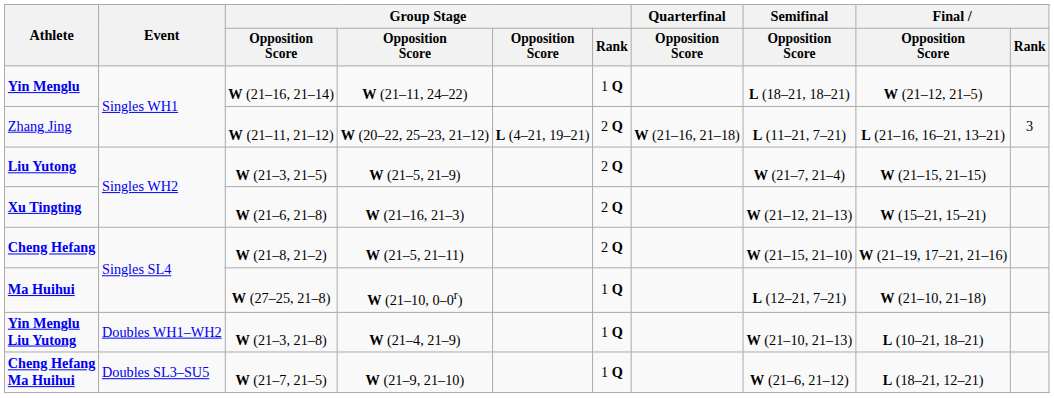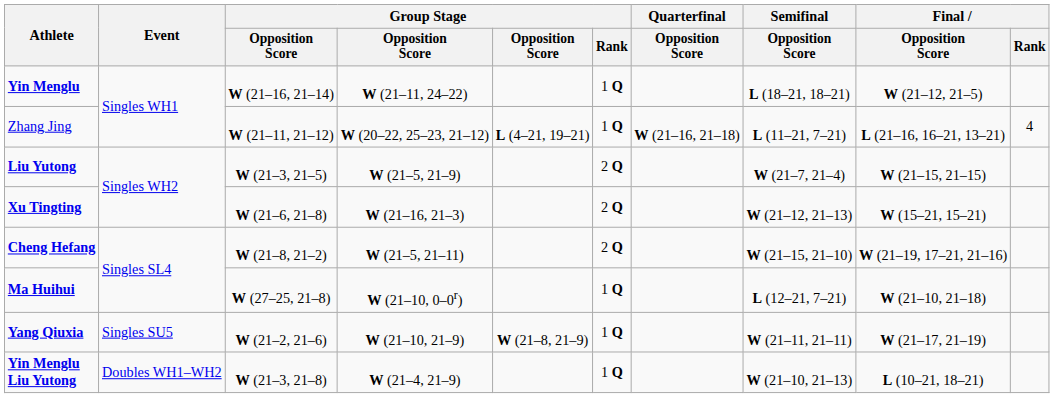 <table class="wikitable" style="font-size:90%; text-align:center">
 <tr>
 <th rowspan="2">Athlete</th>
 <th rowspan="2">Event</th>
 <th colspan="4">Group Stage</th>
 <th>Quarterfinal</th>
 <th>Semifinal</th>
 <th colspan="2">Final / </th>
 </tr>
 <tr style="font-size:95%">
 <th>Opposition<br>Score</th>
 <th>Opposition<br>Score</th>
 <th>Opposition<br>Score</th>
 <th>Rank</th>
 <th>Opposition<br>Score</th>
 <th>Opposition<br>Score</th>
 <th>Opposition<br>Score</th>
 <th>Rank</th>
 </tr>
 <tr>
 <td align="left"><strong><a href='#'>Yin Menglu</a></strong></td>
 <td align="left" rowspan="2"><a href='#'>Singles WH1</a></td>
 <td><br><strong>W</strong> (21–16, 21–14)</td>
 <td><br><strong>W</strong> (21–11, 24–22)</td>
 <td></td>
 <td>1 <strong>Q</strong></td>
 <td></td>
 <td><br><strong>L</strong> (18–21, 18–21)</td>
 <td><br><strong>W</strong> (21–12, 21–5)</td>
 <td></td>
 </tr>
 <tr>
 <td align="left"><a href='#'>Zhang Jing</a></td>
 <td><br><strong>W</strong> (21–11, 21–12)</td>
 <td><br><strong>W</strong> (20–22, 25–23, 21–12)</td>
 <td><br><strong>L</strong> (4–21, 19–21)</td>
-<td>2 <strong>Q</strong></td>
+<td>1 <strong>Q</strong></td>
 <td><br><strong>W</strong> (21–16, 21–18)</td>
 <td><br><strong>L</strong> (11–21, 7–21)</td>
 <td><br><strong>L</strong> (21–16, 16–21, 13–21)</td>
-<td>3</td>
+<td>4</td>
 </tr>
 <tr>
 <td align="left"><strong><a href='#'>Liu Yutong</a></strong></td>
 <td align="left" rowspan="2"><a href='#'>Singles WH2</a></td>
 <td><br><strong>W</strong> (21–3, 21–5)</td>
 <td><br><strong>W</strong> (21–5, 21–9)</td>
 <td></td>
 <td>2 <strong>Q</strong></td>
 <td></td>
 <td><br><strong>W</strong> (21–7, 21–4)</td>
 <td><br><strong>W</strong> (21–15, 21–15)</td>
 <td></td>
 </tr>
 <tr>
 <td align="left"><strong><a href='#'>Xu Tingting</a></strong></td>
 <td><br><strong>W</strong> (21–6, 21–8)</td>
 <td><br><strong>W</strong> (21–16, 21–3)</td>
 <td></td>
 <td>2 <strong>Q</strong></td>
 <td></td>
 <td><br><strong>W</strong> (21–12, 21–13)</td>
 <td><br><strong>W</strong> (15–21, 15–21)</td>
 <td></td>
 </tr>
 <tr>
 <td align="left"><strong><a href='#'>Cheng Hefang</a></strong></td>
 <td align="left" rowspan="2"><a href='#'>Singles SL4</a></td>
 <td><br><strong>W</strong> (21–8, 21–2)</td>
 <td><br><strong>W</strong> (21–5, 21–11)</td>
 <td></td>
 <td>2 <strong>Q</strong></td>
 <td></td>
 <td><br><strong>W</strong> (21–15, 21–10)</td>
 <td><br><strong>W</strong> (21–19, 17–21, 21–16)</td>
 <td></td>
 </tr>
 <tr>
 <td align="left"><strong><a href='#'>Ma Huihui</a></strong></td>
 <td><br><strong>W</strong> (27–25, 21–8)</td>
 <td><br><strong>W</strong> (21–10, 0–0<sup>r</sup>)</td>
 <td></td>
 <td>1 <strong>Q</strong></td>
 <td></td>
 <td><br><strong>L</strong> (12–21, 7–21)</td>
 <td><br><strong>W</strong> (21–10, 21–18)</td>
 <td></td>
 </tr>
 <tr>
+<td align="left"><strong><a href='#'>Yang Qiuxia</a></strong></td>
+<td align="left"><a href='#'>Singles SU5</a></td>
+<td><br><strong>W</strong> (21–2, 21–6)</td>
+<td><br><strong>W</strong> (21–10, 21–9)</td>
+<td><br><strong>W</strong> (21–8, 21–9)</td>
+<td>1 <strong>Q</strong></td>
+<td></td>
+<td><br><strong>W</strong> (21–11, 21–11)</td>
+<td><br><strong>W</strong> (21–17, 21–19)</td>
+<td></td>
+</tr>
+<tr>
 <td align="left"><strong><a href='#'>Yin Menglu</a><br><a href='#'>Liu Yutong</a></strong></td>
 <td align="left"><a href='#'>Doubles WH1–WH2</a></td>
 <td><br><strong>W</strong> (21–3, 21–8)</td>
 <td><br><strong>W</strong> (21–4, 21–9)</td>
 <td></td>
 <td>1 <strong>Q</strong></td>
 <td></td>
 <td><br><strong>W</strong> (21–10, 21–13)</td>
 <td><br><strong>L</strong> (10–21, 18–21)</td>
 <td></td>
 </tr>
-<tr>
-<td align="left"><strong><a href='#'>Cheng Hefang</a><br><a href='#'>Ma Huihui</a></strong></td>
-<td align="left"><a href='#'>Doubles SL3–SU5</a></td>
-<td><br><strong>W</strong> (21–7, 21–5)</td>
-<td><br><strong>W</strong> (21–9, 21–10)</td>
-<td></td>
-<td>1 <strong>Q</strong></td>
-<td></td>
-<td><br><strong>W</strong> (21–6, 21–12)</td>
-<td><br><strong>L</strong> (18–21, 12–21)</td>
-<td></td>
-</tr>
 </table>
